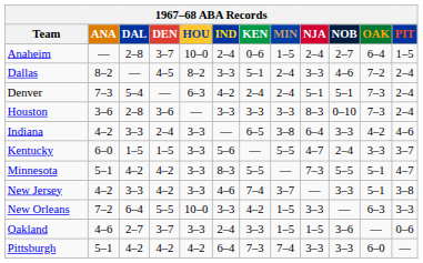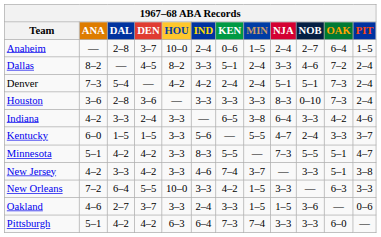 <table class="wikitable" style="font-size:95%; text-align:center;">
 <tr>
 <th colspan=12>1967–68 ABA Records</th>
 </tr>
 <tr>
 <th width=100>Team</th>
 <th style="background:#DE7C00;color:#FFFFFF;width=35">ANA</th>
 <th style="background:#00339F;color:#FFFFFF;width=35">DAL</th>
 <th style="background:#E03C31;color:#FFFFFF;width=35">DEN</th>
 <th style="background:#FFC72C;color:#003DA5;width=35">HOU</th>
 <th style="background:#0032A0;color:#FEDD00;width=35">IND</th>
 <th style="background:#009A44;color:#FFFFFF;width=35">KEN</th>
 <th style="background:#003DA5;color:#C89A6A;width=35">MIN</th>
 <th style="background:#D40032;color:#FFFFFF;width=35">NJA</th>
 <th style="background:#041E42;color:#FFFFFF;width=35">NOB</th>
 <th style="background:#007A33;color:#FFA400;width=35">OAK</th>
 <th style="background:#0032A0;color:#FF4911;width=35">PIT</th>
 </tr>
 <tr>
 <td style="text-align:left;"><a href='#'>Anaheim</a></td>
 <td>—</td>
 <td>2–8</td>
 <td>3–7</td>
 <td>10–0</td>
 <td>2–4</td>
 <td>0–6</td>
 <td>1–5</td>
 <td>2–4</td>
 <td>2–7</td>
 <td>6–4</td>
 <td>1–5</td>
 </tr>
 <tr>
 <td style="text-align:left;"><a href='#'>Dallas</a></td>
 <td>8–2</td>
 <td>—</td>
 <td>4–5</td>
 <td>8–2</td>
 <td>3–3</td>
 <td>5–1</td>
 <td>2–4</td>
 <td>3–3</td>
 <td>4–6</td>
 <td>7–2</td>
 <td>2–4</td>
 </tr>
 <tr>
 <td style="text-align:left;">Denver</td>
 <td>7–3</td>
 <td>5–4</td>
 <td>—</td>
-<td>6–3</td>
+<td>4–2</td>
 <td>4–2</td>
 <td>2–4</td>
 <td>2–4</td>
 <td>5–1</td>
 <td>5–1</td>
 <td>7–3</td>
 <td>2–4</td>
 </tr>
 <tr>
 <td style="text-align:left;"><a href='#'>Houston</a></td>
 <td>3–6</td>
 <td>2–8</td>
 <td>3–6</td>
 <td>—</td>
 <td>3–3</td>
 <td>3–3</td>
 <td>3–3</td>
 <td>8–3</td>
 <td>0–10</td>
 <td>7–3</td>
 <td>2–4</td>
 </tr>
 <tr>
 <td style="text-align:left;"><a href='#'>Indiana</a></td>
 <td>4–2</td>
 <td>3–3</td>
 <td>2–4</td>
 <td>3–3</td>
 <td>—</td>
 <td>6–5</td>
 <td>3–8</td>
 <td>6–4</td>
 <td>3–3</td>
 <td>4–2</td>
 <td>4–6</td>
 </tr>
 <tr>
 <td style="text-align:left;"><a href='#'>Kentucky</a></td>
 <td>6–0</td>
 <td>1–5</td>
 <td>1–5</td>
 <td>3–3</td>
 <td>5–6</td>
 <td>—</td>
 <td>5–5</td>
 <td>4–7</td>
 <td>2–4</td>
 <td>3–3</td>
 <td>3–7</td>
 </tr>
 <tr>
 <td style="text-align:left;"><a href='#'>Minnesota</a></td>
 <td>5–1</td>
 <td>4–2</td>
 <td>4–2</td>
 <td>3–3</td>
 <td>8–3</td>
 <td>5–5</td>
 <td>—</td>
 <td>7–3</td>
 <td>5–5</td>
 <td>5–1</td>
 <td>4–7</td>
 </tr>
 <tr>
 <td style="text-align:left;"><a href='#'>New Jersey</a></td>
 <td>4–2</td>
 <td>3–3</td>
 <td>4–2</td>
 <td>3–3</td>
 <td>4–6</td>
 <td>7–4</td>
 <td>3–7</td>
 <td>—</td>
 <td>3–3</td>
 <td>5–1</td>
 <td>3–8</td>
 </tr>
 <tr>
 <td style="text-align:left;"><a href='#'>New Orleans</a></td>
 <td>7–2</td>
 <td>6–4</td>
 <td>5–5</td>
 <td>10–0</td>
 <td>3–3</td>
 <td>4–2</td>
 <td>1–5</td>
 <td>3–3</td>
 <td>—</td>
 <td>6–3</td>
 <td>3–3</td>
 </tr>
 <tr>
 <td style="text-align:left;"><a href='#'>Oakland</a></td>
 <td>4–6</td>
 <td>2–7</td>
 <td>3–7</td>
 <td>3–3</td>
 <td>2–4</td>
 <td>3–3</td>
 <td>1–5</td>
 <td>1–5</td>
 <td>3–6</td>
 <td>—</td>
 <td>0–6</td>
 </tr>
 <tr>
 <td style="text-align:left;"><a href='#'>Pittsburgh</a></td>
 <td>5–1</td>
 <td>4–2</td>
 <td>4–2</td>
-<td>4–2</td>
+<td>6–3</td>
 <td>6–4</td>
 <td>7–3</td>
 <td>7–4</td>
 <td>3–3</td>
 <td>3–3</td>
 <td>6–0</td>
 <td>—</td>
 </tr>
 </table>
